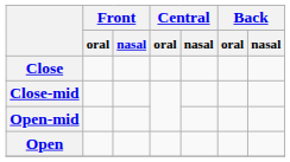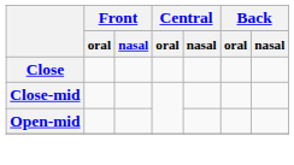 <table class="wikitable" style="margin: 1em auto; text-align: center">
 <tr>
 <th rowspan="2"></th>
 <th colspan="2"><a href='#'>Front</a></th>
 <th colspan="2"><a href='#'>Central</a></th>
 <th colspan="2"><a href='#'>Back</a></th>
 </tr>
 <tr>
 <th><small>oral</small></th>
 <th><small><a href='#'>nasal</a></small></th>
 <th><small>oral</small></th>
 <th><small>nasal</small></th>
 <th><small>oral</small></th>
 <th><small>nasal</small></th>
 </tr>
 <tr>
 <th><a href='#'>Close</a></th>
 <td align="center"></td>
 <td align="center"></td>
 <td align="center"></td>
 <td align="center"></td>
 <td align="center"></td>
 <td align="center"></td>
 </tr>
 <tr>
 <th><a href='#'>Close-mid</a></th>
 <td align="center"></td>
 <td align="center"></td>
 <td rowspan="2" align="center"></td>
 <td align="center"></td>
 <td align="center"></td>
 <td align="center"></td>
 </tr>
 <tr>
 <th><a href='#'>Open-mid</a></th>
 <td align="center"></td>
 <td align="center"></td>
 <td align="center"></td>
 <td align="center"></td>
 <td align="center"></td>
 </tr>
 <tr>
-<th><a href='#'>Open</a></th>
-<td align="center"></td>
-<td align="center"></td>
-<td align="center"></td>
-<td align="center"></td>
-<td align="center"></td>
-<td align="center"></td>
-</tr>
-<tr>
 </tr>
 </table>
